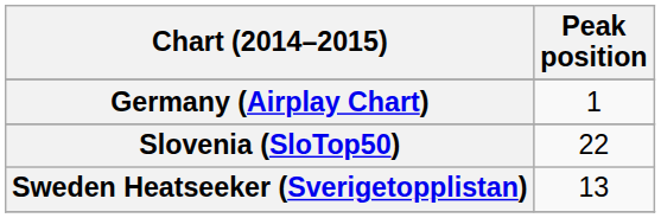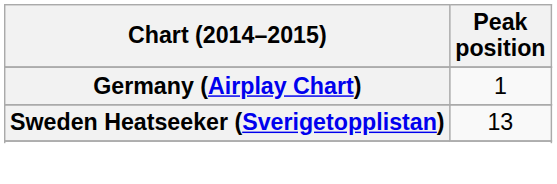 <table class="wikitable sortable plainrowheaders" style="text-align:center">
 <tr>
 <th scope="col">Chart (2014–2015)</th>
 <th scope="col">Peak<br>position</th>
 </tr>
 <tr>
 </tr>
 <tr>
 </tr>
 <tr>
 </tr>
 <tr>
 </tr>
 <tr>
 </tr>
 <tr>
 </tr>
 <tr>
 </tr>
 <tr>
 </tr>
 <tr>
 </tr>
 <tr>
 </tr>
 <tr>
 </tr>
 <tr>
 <th scope="row">Germany (<a href='#'>Airplay Chart</a>)</th>
 <td style="text-align:center;">1</td>
 </tr>
 <tr>
 </tr>
 <tr>
 </tr>
 <tr>
 </tr>
 <tr>
 </tr>
 <tr>
 </tr>
 <tr>
 </tr>
 <tr>
 </tr>
 <tr>
 </tr>
 <tr>
 </tr>
 <tr>
-<th scope="row">Slovenia (<a href='#'>SloTop50</a>)</th>
-<td align=center>22</td>
-</tr>
-<tr>
 <th scope="row">Sweden Heatseeker (<a href='#'>Sverigetopplistan</a>)</th>
 <td>13</td>
 </tr>
 <tr>
 </tr>
 <tr>
 </tr>
 <tr>
 </tr>
 <tr>
 </tr>
 </table>
